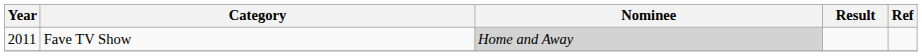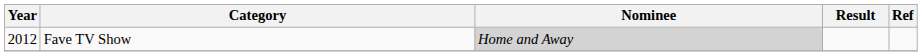 <table class="wikitable">
 <tr>
 <th>Year</th>
 <th width="470">Category</th>
 <th width="375">Nominee</th>
 <th width="65">Result</th>
 <th>Ref</th>
 </tr>
 <tr>
-<td>2011</td>
+<td>2012</td>
 <td>Fave TV Show</td>
 <td style="background: lightgrey;"><em>Home and Away</em></td>
 <td></td>
 <td></td>
 </tr>
 <tr>
 </tr>
 </table>
